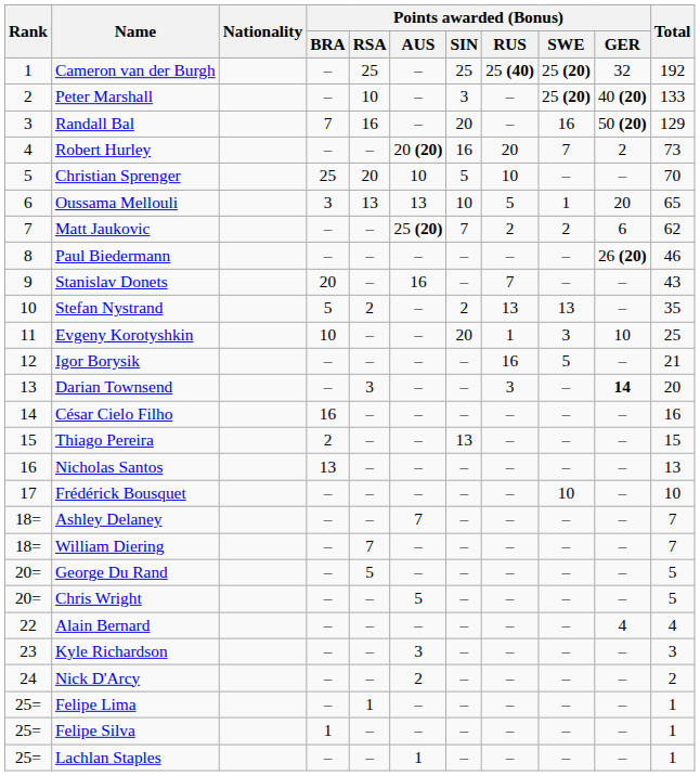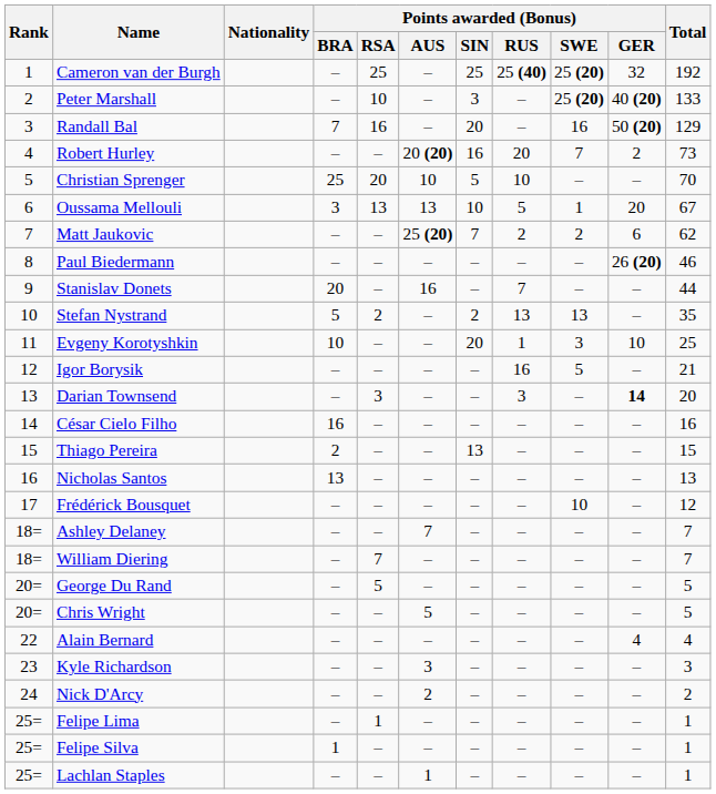 <table class="wikitable">
 <tr>
 <th rowspan="2">Rank</th>
 <th rowspan="2">Name</th>
 <th rowspan="2">Nationality</th>
 <th colspan="7">Points awarded (<strong>Bonus</strong>)</th>
 <th rowspan="2">Total</th>
 </tr>
 <tr>
 <th>BRA</th>
 <th>RSA</th>
 <th>AUS</th>
 <th>SIN</th>
 <th>RUS</th>
 <th>SWE</th>
 <th>GER</th>
 </tr>
 <tr>
 <td align="center">1</td>
 <td><a href='#'>Cameron van der Burgh</a></td>
 <td></td>
 <td align="center">–</td>
 <td align="center">25</td>
 <td align="center">–</td>
 <td align="center">25</td>
 <td align="center">25 <strong>(40)</strong></td>
 <td align="center">25 <strong>(20)</strong></td>
 <td align="center">32</td>
 <td align="center">192</td>
 </tr>
 <tr>
 <td align="center">2</td>
 <td><a href='#'>Peter Marshall</a></td>
 <td></td>
 <td align="center">–</td>
 <td align="center">10</td>
 <td align="center">–</td>
 <td align="center">3</td>
 <td align="center">–</td>
 <td align="center">25 <strong>(20)</strong></td>
 <td align="center">40 <strong>(20)</strong></td>
 <td align="center">133</td>
 </tr>
 <tr>
 <td align="center">3</td>
 <td><a href='#'>Randall Bal</a></td>
 <td></td>
 <td align="center">7</td>
 <td align="center">16</td>
 <td align="center">–</td>
 <td align="center">20</td>
 <td align="center">–</td>
 <td align="center">16</td>
 <td align="center">50 <strong>(20)</strong></td>
 <td align="center">129</td>
 </tr>
 <tr>
 <td align="center">4</td>
 <td><a href='#'>Robert Hurley</a></td>
 <td></td>
 <td align="center">–</td>
 <td align="center">–</td>
 <td align="center">20 <strong>(20)</strong></td>
 <td align="center">16</td>
 <td align="center">20</td>
 <td align="center">7</td>
 <td align="center">2</td>
 <td align="center">73</td>
 </tr>
 <tr>
 <td align="center">5</td>
 <td><a href='#'>Christian Sprenger</a></td>
 <td></td>
 <td align="center">25</td>
 <td align="center">20</td>
 <td align="center">10</td>
 <td align="center">5</td>
 <td align="center">10</td>
 <td align="center">–</td>
 <td align="center">–</td>
 <td align="center">70</td>
 </tr>
 <tr>
 <td align="center">6</td>
 <td><a href='#'>Oussama Mellouli</a></td>
 <td></td>
 <td align="center">3</td>
 <td align="center">13</td>
 <td align="center">13</td>
 <td align="center">10</td>
 <td align="center">5</td>
 <td align="center">1</td>
 <td align="center">20</td>
-<td align="center">65</td>
+<td align="center">67</td>
 </tr>
 <tr>
 <td align="center">7</td>
 <td><a href='#'>Matt Jaukovic</a></td>
 <td></td>
 <td align="center">–</td>
 <td align="center">–</td>
 <td align="center">25 <strong>(20)</strong></td>
 <td align="center">7</td>
 <td align="center">2</td>
 <td align="center">2</td>
 <td align="center">6</td>
 <td align="center">62</td>
 </tr>
 <tr>
 <td align="center">8</td>
 <td><a href='#'>Paul Biedermann</a></td>
 <td></td>
 <td align="center">–</td>
 <td align="center">–</td>
 <td align="center">–</td>
 <td align="center">–</td>
 <td align="center">–</td>
 <td align="center">–</td>
 <td align="center">26 <strong>(20)</strong></td>
 <td align="center">46</td>
 </tr>
 <tr>
 <td align="center">9</td>
 <td><a href='#'>Stanislav Donets</a></td>
 <td></td>
 <td align="center">20</td>
 <td align="center">–</td>
 <td align="center">16</td>
 <td align="center">–</td>
 <td align="center">7</td>
 <td align="center">–</td>
 <td align="center">–</td>
-<td align="center">43</td>
+<td align="center">44</td>
 </tr>
 <tr>
 <td align="center">10</td>
 <td><a href='#'>Stefan Nystrand</a></td>
 <td></td>
 <td align="center">5</td>
 <td align="center">2</td>
 <td align="center">–</td>
 <td align="center">2</td>
 <td align="center">13</td>
 <td align="center">13</td>
 <td align="center">–</td>
 <td align="center">35</td>
 </tr>
 <tr>
 <td align="center">11</td>
 <td><a href='#'>Evgeny Korotyshkin</a></td>
 <td></td>
 <td align="center">10</td>
 <td align="center">–</td>
 <td align="center">–</td>
 <td align="center">20</td>
 <td align="center">1</td>
 <td align="center">3</td>
 <td align="center">10</td>
 <td align="center">25</td>
 </tr>
 <tr>
 <td align="center">12</td>
 <td><a href='#'>Igor Borysik</a></td>
 <td></td>
 <td align="center">–</td>
 <td align="center">–</td>
 <td align="center">–</td>
 <td align="center">–</td>
 <td align="center">16</td>
 <td align="center">5</td>
 <td align="center">–</td>
 <td align="center">21</td>
 </tr>
 <tr>
 <td align="center">13</td>
 <td><a href='#'>Darian Townsend</a></td>
 <td></td>
 <td align="center">–</td>
 <td align="center">3</td>
 <td align="center">–</td>
 <td align="center">–</td>
 <td align="center">3</td>
 <td align="center">–</td>
 <td align="center"><strong>14</strong></td>
 <td align="center">20</td>
 </tr>
 <tr>
 <td align="center">14</td>
 <td><a href='#'>César Cielo Filho</a></td>
 <td></td>
 <td align="center">16</td>
 <td align="center">–</td>
 <td align="center">–</td>
 <td align="center">–</td>
 <td align="center">–</td>
 <td align="center">–</td>
 <td align="center">–</td>
 <td align="center">16</td>
 </tr>
 <tr>
 <td align="center">15</td>
 <td><a href='#'>Thiago Pereira</a></td>
 <td></td>
 <td align="center">2</td>
 <td align="center">–</td>
 <td align="center">–</td>
 <td align="center">13</td>
 <td align="center">–</td>
 <td align="center">–</td>
 <td align="center">–</td>
 <td align="center">15</td>
 </tr>
 <tr>
 <td align="center">16</td>
 <td><a href='#'>Nicholas Santos</a></td>
 <td></td>
 <td align="center">13</td>
 <td align="center">–</td>
 <td align="center">–</td>
 <td align="center">–</td>
 <td align="center">–</td>
 <td align="center">–</td>
 <td align="center">–</td>
 <td align="center">13</td>
 </tr>
 <tr>
 <td align="center">17</td>
 <td><a href='#'>Frédérick Bousquet</a></td>
 <td></td>
 <td align="center">–</td>
 <td align="center">–</td>
 <td align="center">–</td>
 <td align="center">–</td>
 <td align="center">–</td>
 <td align="center">10</td>
 <td align="center">–</td>
-<td align="center">10</td>
+<td align="center">12</td>
 </tr>
 <tr>
 <td align="center">18=</td>
 <td><a href='#'>Ashley Delaney</a></td>
 <td></td>
 <td align="center">–</td>
 <td align="center">–</td>
 <td align="center">7</td>
 <td align="center">–</td>
 <td align="center">–</td>
 <td align="center">–</td>
 <td align="center">–</td>
 <td align="center">7</td>
 </tr>
 <tr>
 <td align="center">18=</td>
 <td><a href='#'>William Diering</a></td>
 <td></td>
 <td align="center">–</td>
 <td align="center">7</td>
 <td align="center">–</td>
 <td align="center">–</td>
 <td align="center">–</td>
 <td align="center">–</td>
 <td align="center">–</td>
 <td align="center">7</td>
 </tr>
 <tr>
 <td align="center">20=</td>
 <td><a href='#'>George Du Rand</a></td>
 <td></td>
 <td align="center">–</td>
 <td align="center">5</td>
 <td align="center">–</td>
 <td align="center">–</td>
 <td align="center">–</td>
 <td align="center">–</td>
 <td align="center">–</td>
 <td align="center">5</td>
 </tr>
 <tr>
 <td align="center">20=</td>
 <td><a href='#'>Chris Wright</a></td>
 <td></td>
 <td align="center">–</td>
 <td align="center">–</td>
 <td align="center">5</td>
 <td align="center">–</td>
 <td align="center">–</td>
 <td align="center">–</td>
 <td align="center">–</td>
 <td align="center">5</td>
 </tr>
 <tr>
 <td align="center">22</td>
 <td><a href='#'>Alain Bernard</a></td>
 <td></td>
 <td align="center">–</td>
 <td align="center">–</td>
 <td align="center">–</td>
 <td align="center">–</td>
 <td align="center">–</td>
 <td align="center">–</td>
 <td align="center">4</td>
 <td align="center">4</td>
 </tr>
 <tr>
 <td align="center">23</td>
 <td><a href='#'>Kyle Richardson</a></td>
 <td></td>
 <td align="center">–</td>
 <td align="center">–</td>
 <td align="center">3</td>
 <td align="center">–</td>
 <td align="center">–</td>
 <td align="center">–</td>
 <td align="center">–</td>
 <td align="center">3</td>
 </tr>
 <tr>
 <td align="center">24</td>
 <td><a href='#'>Nick D'Arcy</a></td>
 <td></td>
 <td align="center">–</td>
 <td align="center">–</td>
 <td align="center">2</td>
 <td align="center">–</td>
 <td align="center">–</td>
 <td align="center">–</td>
 <td align="center">–</td>
 <td align="center">2</td>
 </tr>
 <tr>
 <td align="center">25=</td>
 <td><a href='#'>Felipe Lima</a></td>
 <td></td>
 <td align="center">–</td>
 <td align="center">1</td>
 <td align="center">–</td>
 <td align="center">–</td>
 <td align="center">–</td>
 <td align="center">–</td>
 <td align="center">–</td>
 <td align="center">1</td>
 </tr>
 <tr>
 <td align="center">25=</td>
 <td><a href='#'>Felipe Silva</a></td>
 <td></td>
 <td align="center">1</td>
 <td align="center">–</td>
 <td align="center">–</td>
 <td align="center">–</td>
 <td align="center">–</td>
 <td align="center">–</td>
 <td align="center">–</td>
 <td align="center">1</td>
 </tr>
 <tr>
 <td align="center">25=</td>
 <td><a href='#'>Lachlan Staples</a></td>
 <td></td>
 <td align="center">–</td>
 <td align="center">–</td>
 <td align="center">1</td>
 <td align="center">–</td>
 <td align="center">–</td>
 <td align="center">–</td>
 <td align="center">–</td>
 <td align="center">1</td>
 </tr>
 </table>
